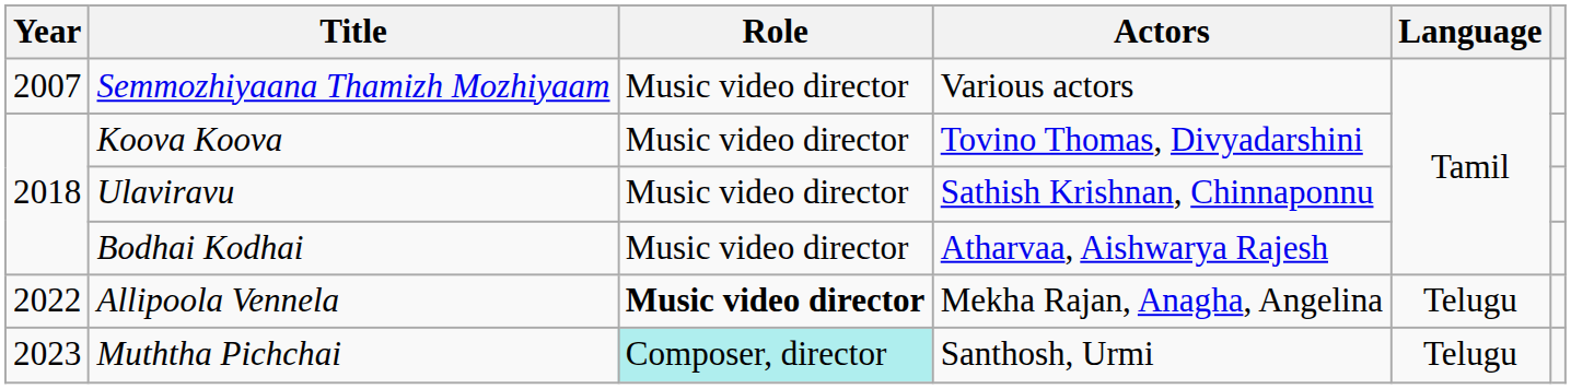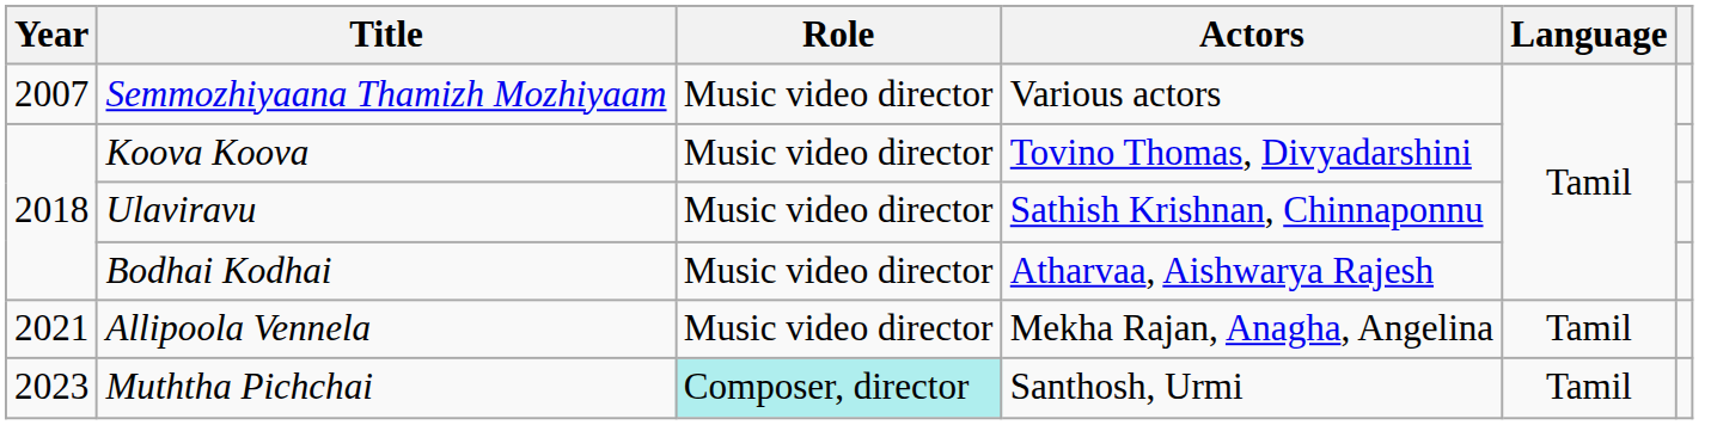 <table class="wikitable plainrowheaders" style="text-align: left;">
 <tr>
 <th scope="col">Year</th>
 <th scope="col">Title</th>
 <th scope="col">Role</th>
 <th scope="col">Actors</th>
 <th scope="col">Language</th>
 <th scope="col" class="unsortable"></th>
 </tr>
 <tr>
 <td>2007</td>
 <td><em><a href='#'>Semmozhiyaana Thamizh Mozhiyaam</a></em></td>
 <td>Music video director</td>
 <td>Various actors</td>
 <td rowspan="4" style="text-align:center;">Tamil</td>
 <td></td>
 </tr>
 <tr>
 <td rowspan="3">2018</td>
 <td><em>Koova Koova</em></td>
 <td>Music video director</td>
 <td><a href='#'>Tovino Thomas</a>, <a href='#'>Divyadarshini</a></td>
 <td></td>
 </tr>
 <tr>
 <td><em>Ulaviravu</em></td>
 <td>Music video director</td>
 <td><a href='#'>Sathish Krishnan</a>, <a href='#'>Chinnaponnu</a></td>
 <td></td>
 </tr>
 <tr>
 <td><em>Bodhai Kodhai</em></td>
 <td>Music video director</td>
 <td><a href='#'>Atharvaa</a>, <a href='#'>Aishwarya Rajesh</a></td>
 <td></td>
 </tr>
 <tr>
-<td>2022</td>
+<td>2021</td>
 <td><em>Allipoola Vennela</em></td>
-<td><strong>Music video director</strong></td>
+<td>Music video director</td>
 <td>Mekha Rajan, <a href='#'>Anagha</a>, Angelina</td>
-<td style="text-align:center;">Telugu</td>
+<td style="text-align:center;">Tamil</td>
 <td></td>
 </tr>
 <tr>
 <td>2023</td>
 <td><em>Muththa Pichchai</em></td>
 <td style="background: paleturquoise;">Composer, director</td>
 <td>Santhosh, Urmi</td>
-<td style="text-align:center;">Telugu</td>
+<td style="text-align:center;">Tamil</td>
 </tr>
 </table>
